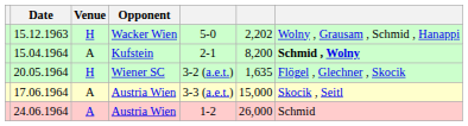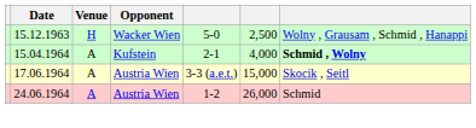 <table class="wikitable" Style="text-align: center">
 <tr>
 <th></th>
 <th>Date</th>
 <th>Venue</th>
 <th>Opponent</th>
 <th></th>
 <th></th>
 <th></th>
 </tr>
 <tr style="background:#cfc">
 <td></td>
 <td>15.12.1963</td>
 <td><a href='#'>H</a></td>
 <td align="left"><a href='#'>Wacker Wien</a></td>
 <td>5-0</td>
-<td align="right">2,202</td>
+<td align="right">2,500</td>
 <td align="left"><a href='#'>Wolny</a> , <a href='#'>Grausam</a>  , Schmid , <a href='#'>Hanappi</a> </td>
 </tr>
 <tr style="background:#cfc">
 <td></td>
 <td>15.04.1964</td>
 <td>A</td>
 <td align="left"><a href='#'>Kufstein</a></td>
 <td>2-1</td>
-<td align="right">8,200</td>
+<td align="right">4,000</td>
 <td align="left"><strong>Schmid , <a href='#'>Wolny</a> </strong></td>
-</tr>
-<tr style="background:#cfc">
-<td></td>
-<td>20.05.1964</td>
-<td><a href='#'>H</a></td>
-<td align="left"><a href='#'>Wiener SC</a></td>
-<td>3-2 (<a href='#'>a.e.t.</a>)</td>
-<td align="right">1,635</td>
-<td align="left"><a href='#'>Flögel</a> , <a href='#'>Glechner</a> , <a href='#'>Skocik</a> </td>
 </tr>
 <tr style="background:#ffc">
 <td></td>
 <td>17.06.1964</td>
 <td>A</td>
 <td align="left"><a href='#'>Austria Wien</a></td>
 <td>3-3 (<a href='#'>a.e.t.</a>)</td>
 <td align="right">15,000</td>
 <td align="left"><a href='#'>Skocik</a> , <a href='#'>Seitl</a>  </td>
 </tr>
 <tr style="background:#fcc">
 <td></td>
 <td>24.06.1964</td>
 <td><a href='#'>A</a></td>
 <td align="left"><a href='#'>Austria Wien</a></td>
 <td>1-2</td>
 <td align="right">26,000</td>
 <td align="left">Schmid </td>
 </tr>
 </table>
